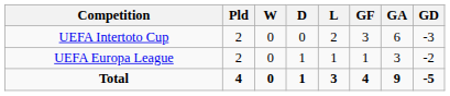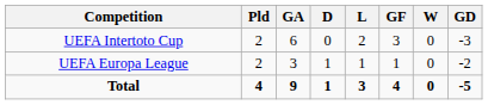 <table class="wikitable" style="text-align: center;">
 <tr>
 <th width="250">Competition</th>
 <th width="30">Pld</th>
-<th width="30">W</th>
+<th width="30">GA</th>
 <th width="30">D</th>
 <th width="30">L</th>
 <th width="30">GF</th>
-<th width="30">GA</th>
+<th width="30">W</th>
 <th width="30">GD</th>
 </tr>
 <tr>
 <td><a href='#'>UEFA Intertoto Cup</a></td>
 <td>2</td>
-<td>0</td>
+<td>6</td>
 <td>0</td>
 <td>2</td>
 <td>3</td>
-<td>6</td>
+<td>0</td>
 <td>-3</td>
 </tr>
 <tr>
 <td><a href='#'>UEFA Europa League</a></td>
 <td>2</td>
-<td>0</td>
+<td>3</td>
 <td>1</td>
 <td>1</td>
 <td>1</td>
-<td>3</td>
+<td>0</td>
 <td>-2</td>
 </tr>
 <tr>
 <td><strong>Total</strong></td>
 <td><strong>4</strong></td>
-<td><strong>0</strong></td>
+<td><strong>9</strong></td>
 <td><strong>1</strong></td>
 <td><strong>3</strong></td>
 <td><strong>4</strong></td>
-<td><strong>9</strong></td>
+<td><strong>0</strong></td>
 <td><strong>-5</strong></td>
 </tr>
 </table>
